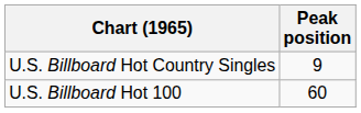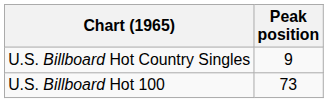 <table class="wikitable sortable">
 <tr>
 <th align="left">Chart (1965)</th>
 <th align="center">Peak<br>position</th>
 </tr>
 <tr>
 <td align="left">U.S. <em>Billboard</em> Hot Country Singles</td>
 <td align="center">9</td>
 </tr>
 <tr>
 <td align="left">U.S. <em>Billboard</em> Hot 100</td>
-<td align="center">60</td>
+<td align="center">73</td>
 </tr>
 </table>
